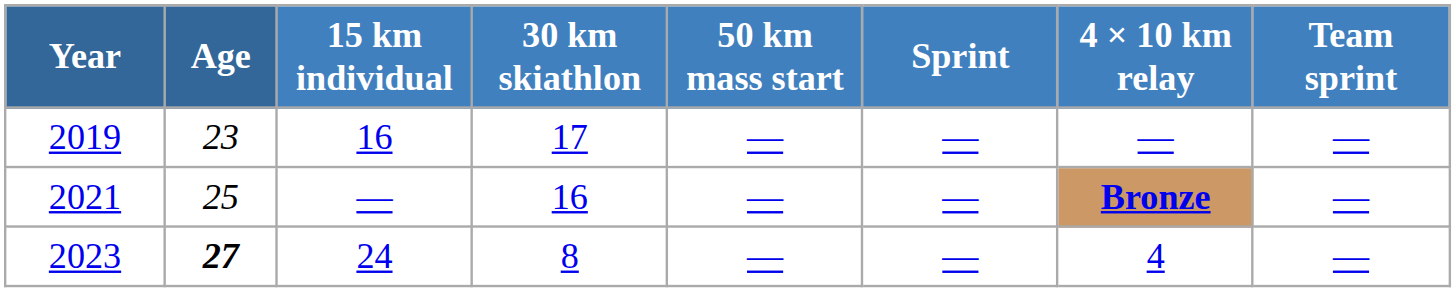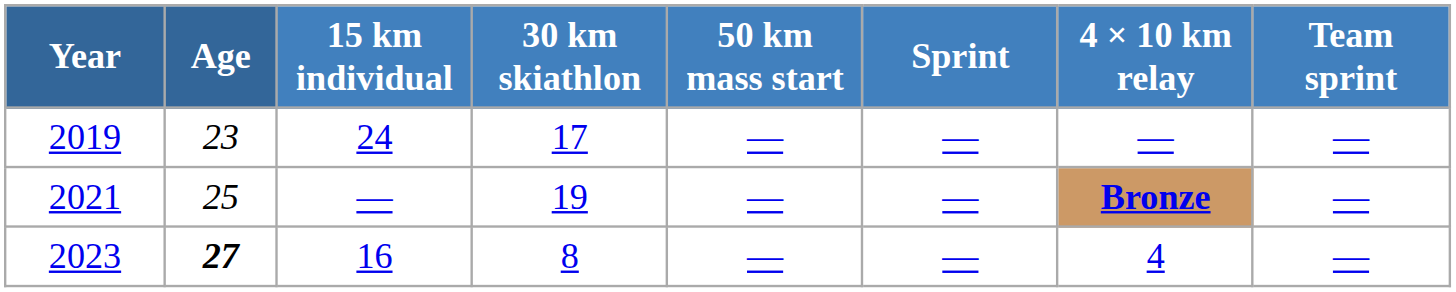 <table class="wikitable" style="font-size:95%; text-align:center; border:grey solid 1px; border-collapse:collapse; background:#ffffff;">
 <tr>
 <th style="background-color:#369; color:white; width:60px;"> Year </th>
 <th style="background-color:#369; color:white; width:40px;"> Age </th>
 <th style="background-color:#4180be; color:white; width:75px;"> 15 km <br> individual </th>
 <th style="background-color:#4180be; color:white; width:75px;"> 30 km <br> skiathlon </th>
 <th style="background-color:#4180be; color:white; width:75px;"> 50 km <br> mass start </th>
 <th style="background-color:#4180be; color:white; width:75px;"> Sprint </th>
 <th style="background-color:#4180be; color:white; width:75px;"> 4 × 10 km <br> relay </th>
 <th style="background-color:#4180be; color:white; width:75px;"> Team <br> sprint </th>
 </tr>
 <tr>
 <td><a href='#'>2019</a></td>
 <td><em>23</em></td>
-<td><a href='#'>16</a></td>
+<td><a href='#'>24</a></td>
 <td><a href='#'>17</a></td>
 <td><a href='#'>—</a></td>
 <td><a href='#'>—</a></td>
 <td><a href='#'>—</a></td>
 <td><a href='#'>—</a></td>
 </tr>
 <tr>
 <td><a href='#'>2021</a></td>
 <td><em>25</em></td>
 <td><a href='#'>—</a></td>
-<td><a href='#'>16</a></td>
+<td><a href='#'>19</a></td>
 <td><a href='#'>—</a></td>
 <td><a href='#'>—</a></td>
 <td style="background:#c96;"><a href='#'><strong>Bronze</strong></a></td>
 <td><a href='#'>—</a></td>
 </tr>
 <tr>
 <td><a href='#'>2023</a></td>
 <td><strong><em>27</em></strong></td>
-<td><a href='#'>24</a></td>
+<td><a href='#'>16</a></td>
 <td><a href='#'>8</a></td>
 <td><a href='#'>—</a></td>
 <td><a href='#'>—</a></td>
 <td><a href='#'>4</a></td>
 <td><a href='#'>—</a></td>
 </tr>
 </table>
